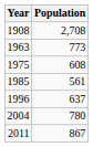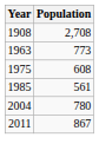 <table class="wikitable" style="line-height:1.1em;">
 <tr>
 <th>Year</th>
 <th>Population</th>
 </tr>
 <tr align="right">
 <td>1908</td>
 <td>2,708</td>
 </tr>
 <tr align="right">
 <td>1963</td>
 <td>773</td>
 </tr>
 <tr align="right">
 <td>1975</td>
 <td>608</td>
 </tr>
 <tr align="right">
 <td>1985</td>
 <td>561</td>
 </tr>
 <tr align="right">
-<td>1996</td>
-<td>637</td>
-</tr>
-<tr align="right">
 <td>2004</td>
 <td>780</td>
 </tr>
 <tr align="right">
 <td>2011</td>
 <td>867</td>
 </tr>
 </table>
